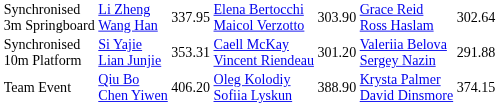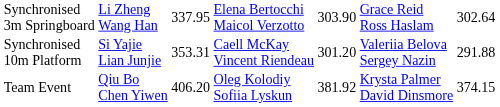 <table>
 <tr>
 <td>Synchronised<br>3m Springboard</td>
 <td><a href='#'>Li Zheng</a><br><a href='#'>Wang Han</a><br></td>
 <td>337.95</td>
 <td><a href='#'>Elena Bertocchi</a><br><a href='#'>Maicol Verzotto</a><br></td>
 <td>303.90</td>
 <td><a href='#'>Grace Reid</a><br><a href='#'>Ross Haslam</a><br></td>
 <td>302.64</td>
 </tr>
 <tr>
 <td>Synchronised<br>10m Platform</td>
 <td><a href='#'>Si Yajie</a><br><a href='#'>Lian Junjie</a><br></td>
 <td>353.31</td>
 <td><a href='#'>Caell McKay</a><br><a href='#'>Vincent Riendeau</a><br></td>
 <td>301.20</td>
 <td><a href='#'>Valeriia Belova</a><br><a href='#'>Sergey Nazin</a><br></td>
 <td>291.88</td>
 </tr>
 <tr>
 <td>Team Event</td>
 <td><a href='#'>Qiu Bo</a><br><a href='#'>Chen Yiwen</a><br></td>
 <td>406.20</td>
 <td><a href='#'>Oleg Kolodiy</a><br><a href='#'>Sofiia Lyskun</a><br></td>
-<td>388.90</td>
+<td>381.92</td>
 <td><a href='#'>Krysta Palmer</a><br><a href='#'>David Dinsmore</a><br></td>
 <td>374.15</td>
 </tr>
 </table>
